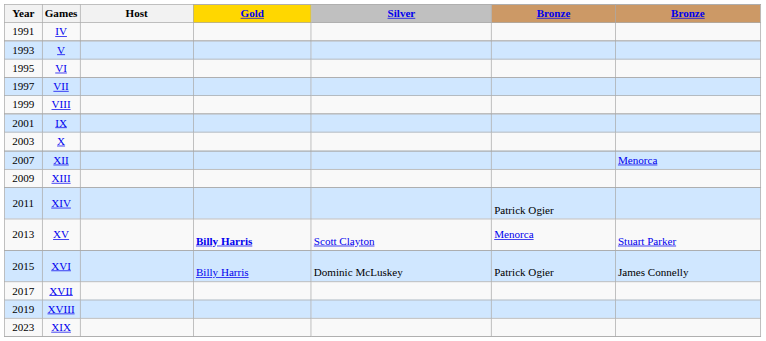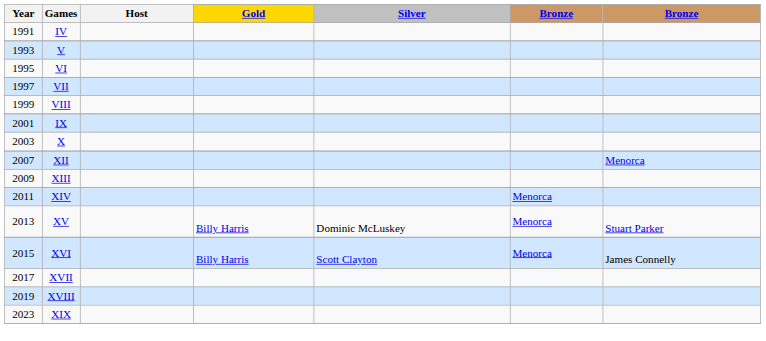 <table class="wikitable" style="text-align: center; font-size:95%;">
 <tr>
 <th rowspan="2" style="width:5%;">Year</th>
 <th rowspan="2" style="width:5%;">Games</th>
 <th rowspan="2" style="width:15%;">Host</th>
 </tr>
 <tr>
 <th style="background-color: gold"><a href='#'>Gold</a></th>
 <th style="background-color: silver"><a href='#'>Silver</a></th>
 <th style="background-color: #CC9966"><a href='#'>Bronze</a></th>
 <th style="background-color: #CC9966"><a href='#'>Bronze</a></th>
 </tr>
 <tr>
 <td>1991</td>
 <td align=center><a href='#'>IV</a></td>
 <td align="left"></td>
 <td align="left"></td>
 <td align="left"></td>
 <td align="left"></td>
 <td align="left"></td>
 </tr>
 <tr>
 </tr>
 <tr style="text-align:center; background:#d0e7ff;">
 <td>1993</td>
 <td align=center><a href='#'>V</a></td>
 <td align="left"></td>
 <td align="left"></td>
 <td align="left"></td>
 <td align="left"></td>
 <td align="left"></td>
 </tr>
 <tr>
 <td>1995</td>
 <td align=center><a href='#'>VI</a></td>
 <td align="left"></td>
 <td align="left"></td>
 <td align="left"></td>
 <td align="left"></td>
 <td align="left"></td>
 </tr>
 <tr>
 </tr>
 <tr style="text-align:center; background:#d0e7ff;">
 <td>1997</td>
 <td align=center><a href='#'>VII</a></td>
 <td align="left"></td>
 <td align="left"></td>
 <td align="left"></td>
 <td align="left"></td>
 <td align="left"></td>
 </tr>
 <tr>
 <td>1999</td>
 <td align=center><a href='#'>VIII</a></td>
 <td align="left"></td>
 <td align="left"></td>
 <td align="left"></td>
 <td align="left"></td>
 <td align="left"></td>
 </tr>
 <tr>
 </tr>
 <tr style="text-align:center; background:#d0e7ff;">
 <td>2001</td>
 <td align=center><a href='#'>IX</a></td>
 <td align="left"></td>
 <td align="left"> </td>
 <td align="left"> </td>
 <td align="left"> </td>
 <td align="left"> </td>
 </tr>
 <tr>
 <td>2003</td>
 <td align=center><a href='#'>X</a></td>
 <td align="left"></td>
 <td align="left"></td>
 <td align="left"></td>
 <td align="left"></td>
 <td align="left"></td>
 </tr>
 <tr>
 </tr>
 <tr style="text-align:center; background:#d0e7ff;">
 <td>2007</td>
 <td align=center><a href='#'>XII</a></td>
 <td align="left"></td>
 <td align="left"></td>
 <td align="left"></td>
 <td align="left"></td>
 <td align="left"> <a href='#'>Menorca</a></td>
 </tr>
 <tr>
 <td>2009</td>
 <td align=center><a href='#'>XIII</a></td>
 <td align="left"></td>
 <td align="left"></td>
 <td align="left"></td>
 <td align="left"></td>
 <td align="left"></td>
 </tr>
 <tr>
 </tr>
 <tr style="text-align:center; background:#d0e7ff;">
 <td>2011</td>
 <td align=center><a href='#'>XIV</a></td>
 <td align="left"></td>
 <td align="left"></td>
 <td align="left"></td>
-<td align="left"> <br> Patrick Ogier</td>
+<td align="left"> <a href='#'>Menorca</a></td>
 <td align="left"></td>
 </tr>
 <tr>
 <td>2013</td>
 <td align=center><a href='#'>XV</a></td>
 <td align="left"></td>
-<td align="left"><strong> <br> <a href='#'>Billy Harris</a></strong></td>
-<td align="left"> <br> <a href='#'>Scott Clayton</a></td>
+<td align="left"> <br> <a href='#'>Billy Harris</a></td>
+<td align="left"> <br> Dominic McLuskey</td>
 <td align="left"> <a href='#'>Menorca</a></td>
 <td align="left"> <br> <a href='#'>Stuart Parker</a></td>
 </tr>
 <tr>
 </tr>
 <tr style="text-align:center; background:#d0e7ff;">
 <td>2015</td>
 <td align=center><a href='#'>XVI</a></td>
 <td align="left"></td>
 <td align="left"> <br> <a href='#'>Billy Harris</a></td>
-<td align="left"> <br> Dominic McLuskey</td>
-<td align="left"> <br> Patrick Ogier</td>
+<td align="left"> <br> <a href='#'>Scott Clayton</a></td>
+<td align="left"> <a href='#'>Menorca</a></td>
 <td align="left"> <br> James Connelly</td>
 </tr>
 <tr>
 <td>2017</td>
 <td align=center><a href='#'>XVII</a></td>
 <td align="left"></td>
 <td align="left"></td>
 <td align="left"></td>
 <td align="left"></td>
 <td align="left"></td>
 </tr>
 <tr style="text-align:center; background:#d0e7ff;">
 <td>2019</td>
 <td align=center><a href='#'>XVIII</a></td>
 <td align="left"></td>
 <td align="left"></td>
 <td align="left"></td>
 <td align="left"></td>
 <td align="left"></td>
 </tr>
 <tr>
 <td>2023</td>
 <td align=center><a href='#'>XIX</a></td>
 <td align="left"></td>
 <td align="left"></td>
 <td align="left"></td>
 <td align="left"></td>
 <td align="left"></td>
 </tr>
 <tr>
 </tr>
 </table>
